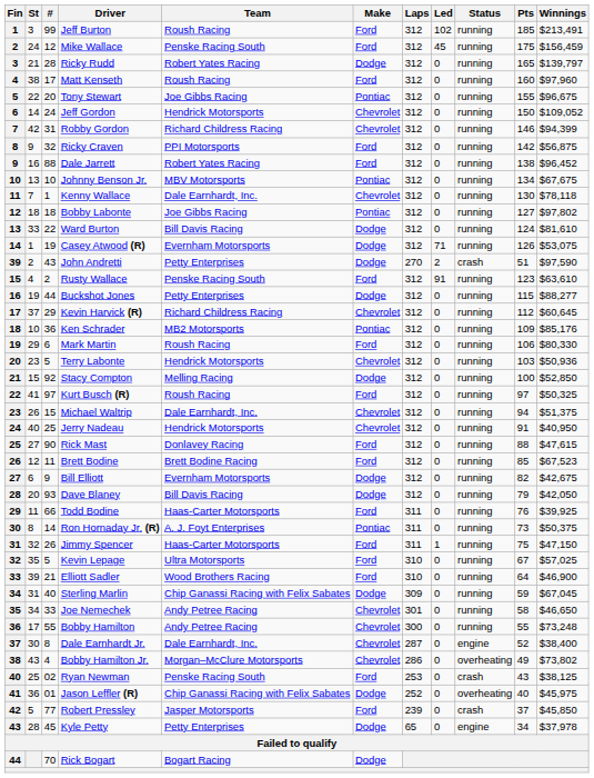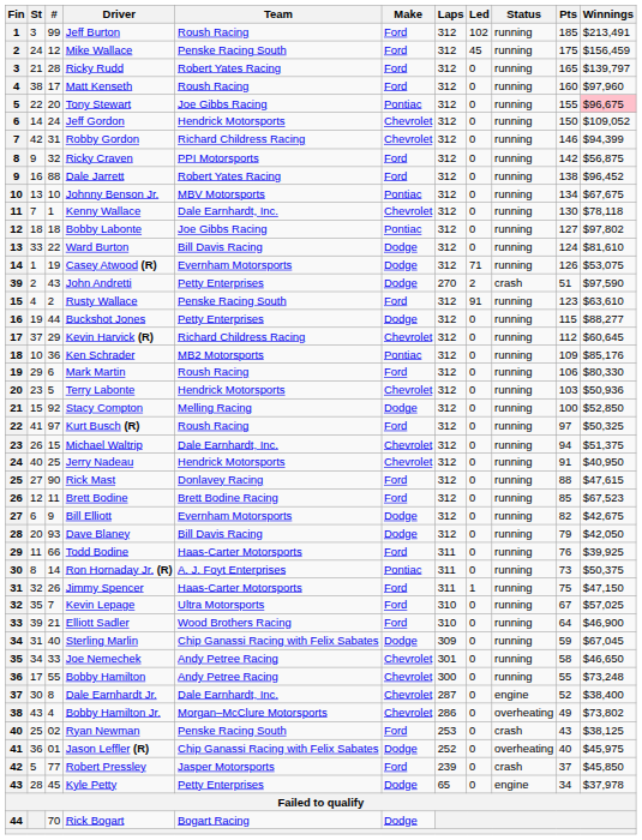 <table class="wikitable" style="font-size:95%">
 <tr>
 <th>Fin</th>
 <th>St</th>
 <th>#</th>
 <th>Driver</th>
 <th>Team</th>
 <th>Make</th>
 <th>Laps</th>
 <th>Led</th>
 <th>Status</th>
 <th>Pts</th>
 <th>Winnings</th>
 </tr>
 <tr>
 <th>1</th>
 <td>3</td>
 <td>99</td>
 <td><a href='#'>Jeff Burton</a></td>
 <td><a href='#'>Roush Racing</a></td>
 <td><a href='#'>Ford</a></td>
 <td>312</td>
 <td>102</td>
 <td>running</td>
 <td>185</td>
 <td>$213,491</td>
 </tr>
 <tr>
 <th>2</th>
 <td>24</td>
 <td>12</td>
 <td><a href='#'>Mike Wallace</a></td>
 <td><a href='#'>Penske Racing South</a></td>
 <td><a href='#'>Ford</a></td>
 <td>312</td>
 <td>45</td>
 <td>running</td>
 <td>175</td>
 <td>$156,459</td>
 </tr>
 <tr>
 <th>3</th>
 <td>21</td>
 <td>28</td>
 <td><a href='#'>Ricky Rudd</a></td>
 <td><a href='#'>Robert Yates Racing</a></td>
-<td><a href='#'>Dodge</a></td>
+<td><a href='#'>Ford</a></td>
 <td>312</td>
 <td>0</td>
 <td>running</td>
 <td>165</td>
 <td>$139,797</td>
 </tr>
 <tr>
 <th>4</th>
 <td>38</td>
 <td>17</td>
 <td><a href='#'>Matt Kenseth</a></td>
 <td><a href='#'>Roush Racing</a></td>
 <td><a href='#'>Ford</a></td>
 <td>312</td>
 <td>0</td>
 <td>running</td>
 <td>160</td>
 <td>$97,960</td>
 </tr>
 <tr>
 <th>5</th>
 <td>22</td>
 <td>20</td>
 <td><a href='#'>Tony Stewart</a></td>
 <td><a href='#'>Joe Gibbs Racing</a></td>
 <td><a href='#'>Pontiac</a></td>
 <td>312</td>
 <td>0</td>
 <td>running</td>
 <td>155</td>
-<td>$96,675</td>
+<td style="background: pink;">$96,675</td>
 </tr>
 <tr>
 <th>6</th>
 <td>14</td>
 <td>24</td>
 <td><a href='#'>Jeff Gordon</a></td>
 <td><a href='#'>Hendrick Motorsports</a></td>
 <td><a href='#'>Chevrolet</a></td>
 <td>312</td>
 <td>0</td>
 <td>running</td>
 <td>150</td>
 <td>$109,052</td>
 </tr>
 <tr>
 <th>7</th>
 <td>42</td>
 <td>31</td>
 <td><a href='#'>Robby Gordon</a></td>
 <td><a href='#'>Richard Childress Racing</a></td>
 <td><a href='#'>Chevrolet</a></td>
 <td>312</td>
 <td>0</td>
 <td>running</td>
 <td>146</td>
 <td>$94,399</td>
 </tr>
 <tr>
 <th>8</th>
 <td>9</td>
 <td>32</td>
 <td><a href='#'>Ricky Craven</a></td>
 <td><a href='#'>PPI Motorsports</a></td>
 <td><a href='#'>Ford</a></td>
 <td>312</td>
 <td>0</td>
 <td>running</td>
 <td>142</td>
 <td>$56,875</td>
 </tr>
 <tr>
 <th>9</th>
 <td>16</td>
 <td>88</td>
 <td><a href='#'>Dale Jarrett</a></td>
 <td><a href='#'>Robert Yates Racing</a></td>
 <td><a href='#'>Ford</a></td>
 <td>312</td>
 <td>0</td>
 <td>running</td>
 <td>138</td>
 <td>$96,452</td>
 </tr>
 <tr>
 <th>10</th>
 <td>13</td>
 <td>10</td>
 <td><a href='#'>Johnny Benson Jr.</a></td>
 <td><a href='#'>MBV Motorsports</a></td>
 <td><a href='#'>Pontiac</a></td>
 <td>312</td>
 <td>0</td>
 <td>running</td>
 <td>134</td>
 <td>$67,675</td>
 </tr>
 <tr>
 <th>11</th>
 <td>7</td>
 <td>1</td>
 <td><a href='#'>Kenny Wallace</a></td>
 <td><a href='#'>Dale Earnhardt, Inc.</a></td>
 <td><a href='#'>Chevrolet</a></td>
 <td>312</td>
 <td>0</td>
 <td>running</td>
 <td>130</td>
 <td>$78,118</td>
 </tr>
 <tr>
 <th>12</th>
 <td>18</td>
 <td>18</td>
 <td><a href='#'>Bobby Labonte</a></td>
 <td><a href='#'>Joe Gibbs Racing</a></td>
 <td><a href='#'>Pontiac</a></td>
 <td>312</td>
 <td>0</td>
 <td>running</td>
 <td>127</td>
 <td>$97,802</td>
 </tr>
 <tr>
 <th>13</th>
 <td>33</td>
 <td>22</td>
 <td><a href='#'>Ward Burton</a></td>
 <td><a href='#'>Bill Davis Racing</a></td>
 <td><a href='#'>Dodge</a></td>
 <td>312</td>
 <td>0</td>
 <td>running</td>
 <td>124</td>
 <td>$81,610</td>
 </tr>
 <tr>
 <th>14</th>
 <td>1</td>
 <td>19</td>
 <td><a href='#'>Casey Atwood</a> <strong>(R)</strong></td>
 <td><a href='#'>Evernham Motorsports</a></td>
 <td><a href='#'>Dodge</a></td>
 <td>312</td>
 <td>71</td>
 <td>running</td>
 <td>126</td>
 <td>$53,075</td>
 </tr>
 <tr>
 <th>39</th>
 <td>2</td>
 <td>43</td>
 <td><a href='#'>John Andretti</a></td>
 <td><a href='#'>Petty Enterprises</a></td>
 <td><a href='#'>Dodge</a></td>
 <td>270</td>
 <td>2</td>
 <td>crash</td>
 <td>51</td>
 <td>$97,590</td>
 </tr>
 <tr>
 <th>15</th>
 <td>4</td>
 <td>2</td>
 <td><a href='#'>Rusty Wallace</a></td>
 <td><a href='#'>Penske Racing South</a></td>
 <td><a href='#'>Ford</a></td>
 <td>312</td>
 <td>91</td>
 <td>running</td>
 <td>123</td>
 <td>$63,610</td>
 </tr>
 <tr>
 <th>16</th>
 <td>19</td>
 <td>44</td>
 <td><a href='#'>Buckshot Jones</a></td>
 <td><a href='#'>Petty Enterprises</a></td>
 <td><a href='#'>Dodge</a></td>
 <td>312</td>
 <td>0</td>
 <td>running</td>
 <td>115</td>
 <td>$88,277</td>
 </tr>
 <tr>
 <th>17</th>
 <td>37</td>
 <td>29</td>
 <td><a href='#'>Kevin Harvick</a> <strong>(R)</strong></td>
 <td><a href='#'>Richard Childress Racing</a></td>
 <td><a href='#'>Chevrolet</a></td>
 <td>312</td>
 <td>0</td>
 <td>running</td>
 <td>112</td>
 <td>$60,645</td>
 </tr>
 <tr>
 <th>18</th>
 <td>10</td>
 <td>36</td>
 <td><a href='#'>Ken Schrader</a></td>
 <td><a href='#'>MB2 Motorsports</a></td>
 <td><a href='#'>Pontiac</a></td>
 <td>312</td>
 <td>0</td>
 <td>running</td>
 <td>109</td>
 <td>$85,176</td>
 </tr>
 <tr>
 <th>19</th>
 <td>29</td>
 <td>6</td>
 <td><a href='#'>Mark Martin</a></td>
 <td><a href='#'>Roush Racing</a></td>
 <td><a href='#'>Ford</a></td>
 <td>312</td>
 <td>0</td>
 <td>running</td>
 <td>106</td>
 <td>$80,330</td>
 </tr>
 <tr>
 <th>20</th>
 <td>23</td>
 <td>5</td>
 <td><a href='#'>Terry Labonte</a></td>
 <td><a href='#'>Hendrick Motorsports</a></td>
 <td><a href='#'>Chevrolet</a></td>
 <td>312</td>
 <td>0</td>
 <td>running</td>
 <td>103</td>
 <td>$50,936</td>
 </tr>
 <tr>
 <th>21</th>
 <td>15</td>
 <td>92</td>
 <td><a href='#'>Stacy Compton</a></td>
 <td><a href='#'>Melling Racing</a></td>
 <td><a href='#'>Dodge</a></td>
 <td>312</td>
 <td>0</td>
 <td>running</td>
 <td>100</td>
 <td>$52,850</td>
 </tr>
 <tr>
 <th>22</th>
 <td>41</td>
 <td>97</td>
 <td><a href='#'>Kurt Busch</a> <strong>(R)</strong></td>
 <td><a href='#'>Roush Racing</a></td>
 <td><a href='#'>Ford</a></td>
 <td>312</td>
 <td>0</td>
 <td>running</td>
 <td>97</td>
 <td>$50,325</td>
 </tr>
 <tr>
 <th>23</th>
 <td>26</td>
 <td>15</td>
 <td><a href='#'>Michael Waltrip</a></td>
 <td><a href='#'>Dale Earnhardt, Inc.</a></td>
 <td><a href='#'>Chevrolet</a></td>
 <td>312</td>
 <td>0</td>
 <td>running</td>
 <td>94</td>
 <td>$51,375</td>
 </tr>
 <tr>
 <th>24</th>
 <td>40</td>
 <td>25</td>
 <td><a href='#'>Jerry Nadeau</a></td>
 <td><a href='#'>Hendrick Motorsports</a></td>
 <td><a href='#'>Chevrolet</a></td>
 <td>312</td>
 <td>0</td>
 <td>running</td>
 <td>91</td>
 <td>$40,950</td>
 </tr>
 <tr>
 <th>25</th>
 <td>27</td>
 <td>90</td>
 <td><a href='#'>Rick Mast</a></td>
 <td><a href='#'>Donlavey Racing</a></td>
 <td><a href='#'>Ford</a></td>
 <td>312</td>
 <td>0</td>
 <td>running</td>
 <td>88</td>
 <td>$47,615</td>
 </tr>
 <tr>
 <th>26</th>
 <td>12</td>
 <td>11</td>
 <td><a href='#'>Brett Bodine</a></td>
 <td><a href='#'>Brett Bodine Racing</a></td>
 <td><a href='#'>Ford</a></td>
 <td>312</td>
 <td>0</td>
 <td>running</td>
 <td>85</td>
 <td>$67,523</td>
 </tr>
 <tr>
 <th>27</th>
 <td>6</td>
 <td>9</td>
 <td><a href='#'>Bill Elliott</a></td>
 <td><a href='#'>Evernham Motorsports</a></td>
 <td><a href='#'>Dodge</a></td>
 <td>312</td>
 <td>0</td>
 <td>running</td>
 <td>82</td>
 <td>$42,675</td>
 </tr>
 <tr>
 <th>28</th>
 <td>20</td>
 <td>93</td>
 <td><a href='#'>Dave Blaney</a></td>
 <td><a href='#'>Bill Davis Racing</a></td>
 <td><a href='#'>Dodge</a></td>
 <td>312</td>
 <td>0</td>
 <td>running</td>
 <td>79</td>
 <td>$42,050</td>
 </tr>
 <tr>
 <th>29</th>
 <td>11</td>
 <td>66</td>
 <td><a href='#'>Todd Bodine</a></td>
 <td><a href='#'>Haas-Carter Motorsports</a></td>
 <td><a href='#'>Ford</a></td>
 <td>311</td>
 <td>0</td>
 <td>running</td>
 <td>76</td>
 <td>$39,925</td>
 </tr>
 <tr>
 <th>30</th>
 <td>8</td>
 <td>14</td>
 <td><a href='#'>Ron Hornaday Jr.</a> <strong>(R)</strong></td>
 <td><a href='#'>A. J. Foyt Enterprises</a></td>
 <td><a href='#'>Pontiac</a></td>
 <td>311</td>
 <td>0</td>
 <td>running</td>
 <td>73</td>
 <td>$50,375</td>
 </tr>
 <tr>
 <th>31</th>
 <td>32</td>
 <td>26</td>
 <td><a href='#'>Jimmy Spencer</a></td>
 <td><a href='#'>Haas-Carter Motorsports</a></td>
 <td><a href='#'>Ford</a></td>
 <td>311</td>
 <td>1</td>
 <td>running</td>
 <td>75</td>
 <td>$47,150</td>
 </tr>
 <tr>
 <th>32</th>
 <td>35</td>
-<td>5</td>
+<td>7</td>
 <td><a href='#'>Kevin Lepage</a></td>
 <td><a href='#'>Ultra Motorsports</a></td>
 <td><a href='#'>Ford</a></td>
 <td>310</td>
 <td>0</td>
 <td>running</td>
 <td>67</td>
 <td>$57,025</td>
 </tr>
 <tr>
 <th>33</th>
 <td>39</td>
 <td>21</td>
 <td><a href='#'>Elliott Sadler</a></td>
 <td><a href='#'>Wood Brothers Racing</a></td>
 <td><a href='#'>Ford</a></td>
 <td>310</td>
 <td>0</td>
 <td>running</td>
 <td>64</td>
 <td>$46,900</td>
 </tr>
 <tr>
 <th>34</th>
 <td>31</td>
 <td>40</td>
 <td><a href='#'>Sterling Marlin</a></td>
 <td><a href='#'>Chip Ganassi Racing with Felix Sabates</a></td>
 <td><a href='#'>Dodge</a></td>
 <td>309</td>
 <td>0</td>
 <td>running</td>
 <td>59</td>
 <td>$67,045</td>
 </tr>
 <tr>
 <th>35</th>
 <td>34</td>
 <td>33</td>
 <td><a href='#'>Joe Nemechek</a></td>
 <td><a href='#'>Andy Petree Racing</a></td>
 <td><a href='#'>Chevrolet</a></td>
 <td>301</td>
 <td>0</td>
 <td>running</td>
 <td>58</td>
 <td>$46,650</td>
 </tr>
 <tr>
 <th>36</th>
 <td>17</td>
 <td>55</td>
 <td><a href='#'>Bobby Hamilton</a></td>
 <td><a href='#'>Andy Petree Racing</a></td>
 <td><a href='#'>Chevrolet</a></td>
 <td>300</td>
 <td>0</td>
 <td>running</td>
 <td>55</td>
 <td>$73,248</td>
 </tr>
 <tr>
 <th>37</th>
 <td>30</td>
 <td>8</td>
 <td><a href='#'>Dale Earnhardt Jr.</a></td>
 <td><a href='#'>Dale Earnhardt, Inc.</a></td>
 <td><a href='#'>Chevrolet</a></td>
 <td>287</td>
 <td>0</td>
 <td>engine</td>
 <td>52</td>
 <td>$38,400</td>
 </tr>
 <tr>
 <th>38</th>
 <td>43</td>
 <td>4</td>
 <td><a href='#'>Bobby Hamilton Jr.</a></td>
 <td><a href='#'>Morgan–McClure Motorsports</a></td>
 <td><a href='#'>Chevrolet</a></td>
 <td>286</td>
 <td>0</td>
 <td>overheating</td>
 <td>49</td>
 <td>$73,802</td>
 </tr>
 <tr>
 <th>40</th>
 <td>25</td>
 <td>02</td>
 <td><a href='#'>Ryan Newman</a></td>
 <td><a href='#'>Penske Racing South</a></td>
 <td><a href='#'>Ford</a></td>
 <td>253</td>
 <td>0</td>
 <td>crash</td>
 <td>43</td>
 <td>$38,125</td>
 </tr>
 <tr>
 <th>41</th>
 <td>36</td>
 <td>01</td>
 <td><a href='#'>Jason Leffler</a> <strong>(R)</strong></td>
 <td><a href='#'>Chip Ganassi Racing with Felix Sabates</a></td>
 <td><a href='#'>Dodge</a></td>
 <td>252</td>
 <td>0</td>
 <td>overheating</td>
 <td>40</td>
 <td>$45,975</td>
 </tr>
 <tr>
 <th>42</th>
 <td>5</td>
 <td>77</td>
 <td><a href='#'>Robert Pressley</a></td>
 <td><a href='#'>Jasper Motorsports</a></td>
 <td><a href='#'>Ford</a></td>
 <td>239</td>
 <td>0</td>
 <td>crash</td>
 <td>37</td>
 <td>$45,850</td>
 </tr>
 <tr>
 <th>43</th>
 <td>28</td>
 <td>45</td>
 <td><a href='#'>Kyle Petty</a></td>
 <td><a href='#'>Petty Enterprises</a></td>
 <td><a href='#'>Dodge</a></td>
 <td>65</td>
 <td>0</td>
 <td>engine</td>
 <td>34</td>
 <td>$37,978</td>
 </tr>
 <tr>
 <th colspan="11">Failed to qualify</th>
 </tr>
 <tr>
 <th>44</th>
 <th></th>
 <td>70</td>
 <td><a href='#'>Rick Bogart</a></td>
 <td><a href='#'>Bogart Racing</a></td>
 <td><a href='#'>Dodge</a></td>
 <th colspan="5"></th>
 </tr>
 <tr>
 <th colspan="11"></th>
 </tr>
 </table>
